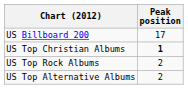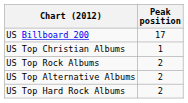 <table class="wikitable">
 <tr>
 <th>Chart (2012)</th>
 <th>Peak<br>position</th>
 </tr>
 <tr>
 <td>US <a href='#'>Billboard 200</a></td>
 <td style="text-align:center;">17</td>
 </tr>
 <tr>
 <td>US Top Christian Albums</td>
-<td style="text-align:center;"><strong>1</strong></td>
+<td style="text-align:center;">1</td>
 </tr>
 <tr>
 <td>US Top Rock Albums</td>
 <td style="text-align:center;">2</td>
 </tr>
 <tr>
 <td>US Top Alternative Albums</td>
 <td style="text-align:center;">2</td>
 </tr>
+<tr>
+<td>US Top Hard Rock Albums</td>
+<td style="text-align:center;">2</td>
+</tr>
 </table>
